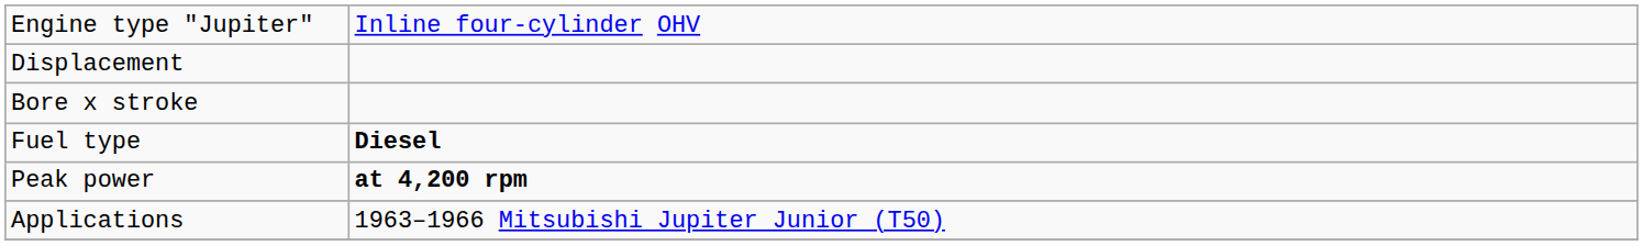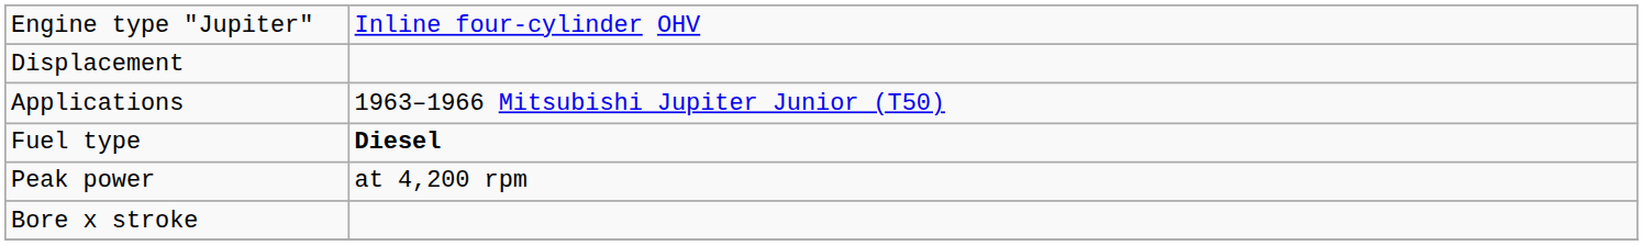 <table class="wikitable" style="width:70%;">
 <tr>
 <td style="width:16%;">Engine type "Jupiter"</td>
 <td style="width:60%;"><a href='#'>Inline four-cylinder</a> <a href='#'>OHV</a></td>
 </tr>
 <tr>
 <td>Displacement</td>
 <td></td>
 </tr>
 <tr>
-<td>Bore x stroke</td>
-<td></td>
+<td>Applications</td>
+<td>1963–1966 <a href='#'>Mitsubishi Jupiter Junior (T50)</a></td>
 </tr>
 <tr>
 <td>Fuel type</td>
 <td><strong>Diesel</strong></td>
 </tr>
 <tr>
 <td>Peak power</td>
-<td><strong> at 4,200 rpm</strong></td>
+<td> at 4,200 rpm</td>
 </tr>
 <tr>
-<td>Applications</td>
-<td>1963–1966 <a href='#'>Mitsubishi Jupiter Junior (T50)</a></td>
+<td>Bore x stroke</td>
+<td></td>
 </tr>
 <tr>
 </tr>
 </table>
